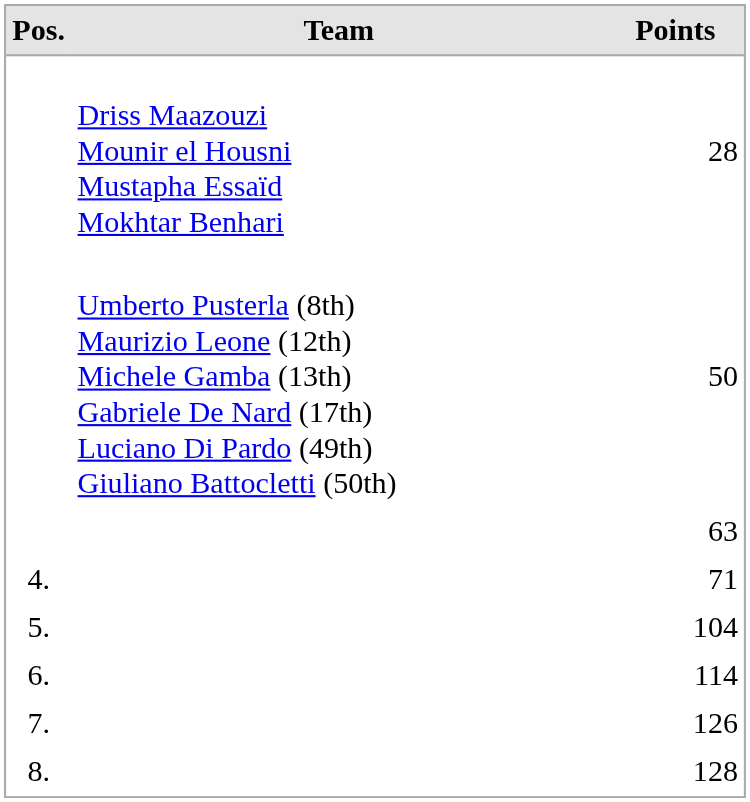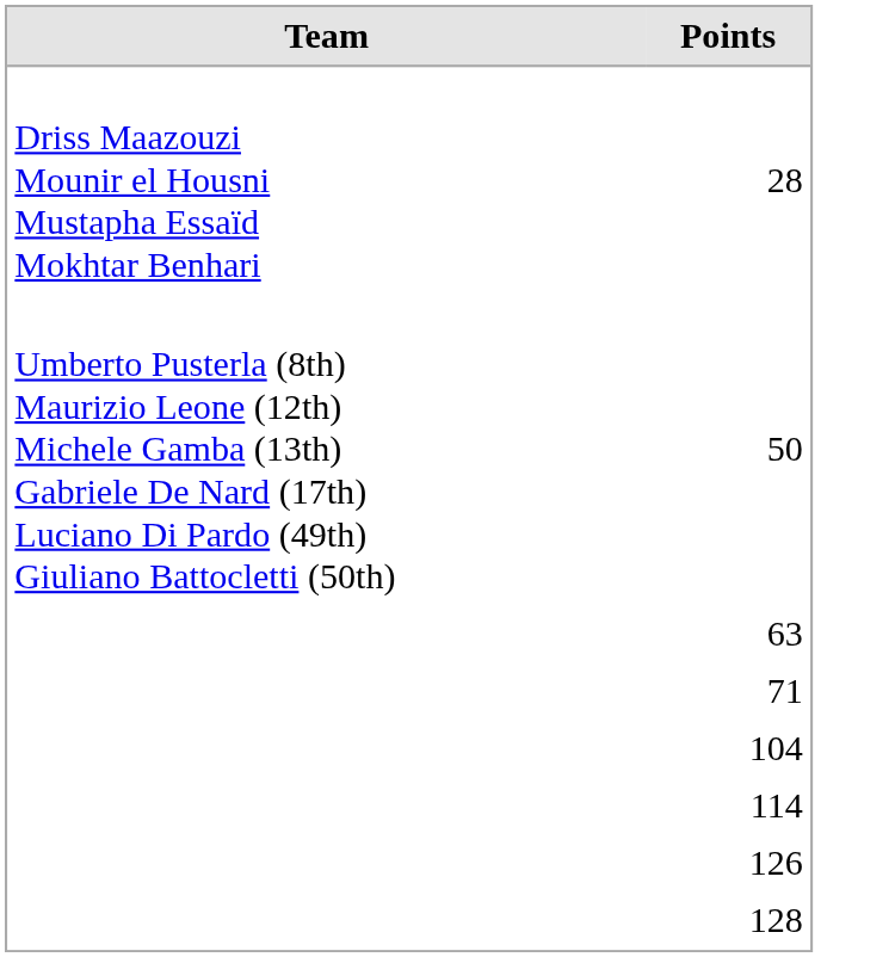 <table cellspacing="0" cellpadding="3" style="border:1px solid #AAAAAA;font-size:90%">
 <tr bgcolor="#E4E4E4">
-<th style="border-bottom:1px solid #AAAAAA" width=10>Pos.</th>
 <th style="border-bottom:1px solid #AAAAAA" width=250>Team</th>
 <th style="border-bottom:1px solid #AAAAAA" width=60>Points</th>
 </tr>
 <tr align="center">
-<td align="center" valign="top"></td>
 <td align="left"> <br> <a href='#'>Driss Maazouzi</a> <br> <a href='#'>Mounir el Housni</a> <br> <a href='#'>Mustapha Essaïd</a> <br> <a href='#'>Mokhtar Benhari</a> <br></td>
 <td align="right">28</td>
 </tr>
 <tr align="center">
-<td align="center" valign="top"></td>
 <td align="left"> <br> <a href='#'>Umberto Pusterla</a> (8th)<br> <a href='#'>Maurizio Leone</a> (12th)<br> <a href='#'>Michele Gamba</a> (13th)<br> <a href='#'>Gabriele De Nard</a> (17th)<br><a href='#'>Luciano Di Pardo</a> (49th)<br><a href='#'>Giuliano Battocletti</a> (50th)</td>
 <td align="right">50</td>
 </tr>
 <tr align="center">
-<td align="center" valign="top"></td>
 <td align="left"></td>
 <td align="right">63</td>
 </tr>
 <tr align="center">
-<td align="center" valign="top">4.</td>
 <td align="left"></td>
 <td align="right">71</td>
 </tr>
 <tr align="center">
-<td align="center" valign="top">5.</td>
 <td align="left"></td>
 <td align="right">104</td>
 </tr>
 <tr align="center">
-<td align="center" valign="top">6.</td>
 <td align="left"></td>
 <td align="right">114</td>
 </tr>
 <tr align="center">
-<td align="center" valign="top">7.</td>
 <td align="left"></td>
 <td align="right">126</td>
 </tr>
 <tr align="center">
-<td align="center" valign="top">8.</td>
 <td align="left"></td>
 <td align="right">128</td>
 </tr>
 </table>
